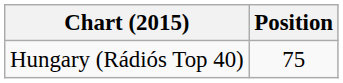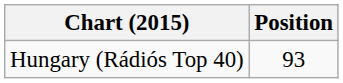 <table class="wikitable">
 <tr>
 <th>Chart (2015)</th>
 <th>Position</th>
 </tr>
 <tr>
 <td>Hungary (Rádiós Top 40)</td>
-<td style="text-align:center;">75</td>
+<td style="text-align:center;">93</td>
 </tr>
 </table>
